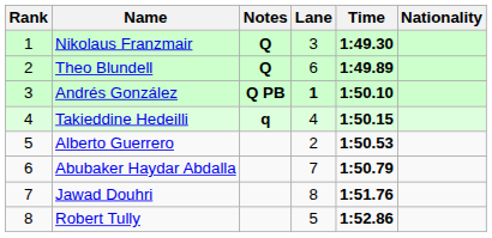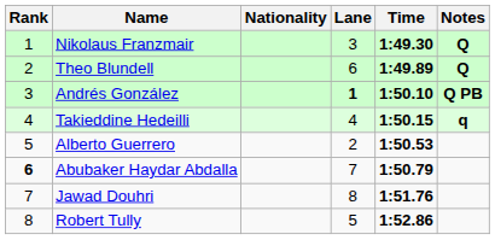 <table class="wikitable sortable" style="text-align:center">
 <tr>
 <th>Rank</th>
 <th>Name</th>
-<th>Notes</th>
+<th>Nationality</th>
 <th>Lane</th>
 <th>Time</th>
-<th>Nationality</th>
+<th>Notes</th>
 </tr>
 <tr bgcolor=ccffcc>
 <td>1</td>
 <td align=left><a href='#'>Nikolaus Franzmair</a></td>
-<td><strong>Q</strong></td>
+<td align=left></td>
 <td>3</td>
 <td><strong>1:49.30</strong></td>
-<td align=left></td>
+<td><strong>Q</strong></td>
 </tr>
 <tr bgcolor=ccffcc>
 <td>2</td>
 <td align=left><a href='#'>Theo Blundell</a></td>
-<td><strong>Q</strong></td>
+<td align=left></td>
 <td>6</td>
 <td><strong>1:49.89</strong></td>
-<td align=left></td>
+<td><strong>Q</strong></td>
 </tr>
 <tr bgcolor=ccffcc>
 <td>3</td>
 <td align=left><a href='#'>Andrés González</a></td>
-<td><strong>Q PB</strong></td>
+<td align=left></td>
 <td><strong>1</strong></td>
 <td><strong>1:50.10</strong></td>
-<td align=left></td>
+<td><strong>Q PB</strong></td>
 </tr>
 <tr bgcolor=ddffdd>
 <td>4</td>
 <td align=left><a href='#'>Takieddine Hedeilli</a></td>
-<td><strong>q</strong></td>
+<td align=left></td>
 <td>4</td>
 <td><strong>1:50.15</strong></td>
-<td align=left></td>
+<td><strong>q</strong></td>
 </tr>
 <tr>
 <td>5</td>
 <td align=left><a href='#'>Alberto Guerrero</a></td>
-<td></td>
+<td align=left></td>
 <td>2</td>
 <td><strong>1:50.53</strong></td>
-<td align=left></td>
+<td></td>
 </tr>
 <tr>
-<td>6</td>
+<td><strong>6</strong></td>
 <td align=left><a href='#'>Abubaker Haydar Abdalla</a></td>
-<td></td>
+<td align=left></td>
 <td>7</td>
 <td><strong>1:50.79</strong></td>
-<td align=left></td>
+<td></td>
 </tr>
 <tr>
 <td>7</td>
 <td align=left><a href='#'>Jawad Douhri</a></td>
-<td></td>
+<td align=left></td>
 <td>8</td>
 <td><strong>1:51.76</strong></td>
-<td align=left></td>
+<td></td>
 </tr>
 <tr>
 <td>8</td>
 <td align=left><a href='#'>Robert Tully</a></td>
-<td></td>
+<td align=left></td>
 <td>5</td>
 <td><strong>1:52.86</strong></td>
-<td align=left></td>
+<td></td>
 </tr>
 </table>
